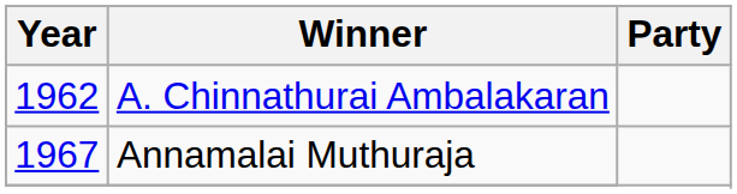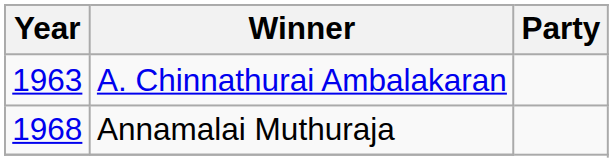 <table class="wikitable sortable">
 <tr>
 <th>Year</th>
 <th>Winner</th>
 <th colspan="2">Party</th>
 </tr>
 <tr>
-<td><a href='#'>1962</a></td>
+<td><a href='#'>1963</a></td>
 <td><a href='#'>A. Chinnathurai Ambalakaran</a></td>
 <td></td>
 </tr>
 <tr>
-<td><a href='#'>1967</a></td>
+<td><a href='#'>1968</a></td>
 <td>Annamalai Muthuraja</td>
 </tr>
 <tr>
 </tr>
 </table>
